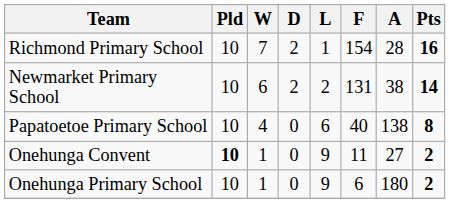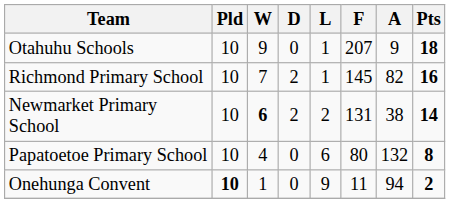 <table class="wikitable" style="text-align:center;">
 <tr>
 <th width=175>Team</th>
 <th width=20 abbr="Played">Pld</th>
 <th width=20 abbr="Won">W</th>
 <th width=20 abbr="Drawn">D</th>
 <th width=20 abbr="Lost">L</th>
 <th width=20 abbr="For">F</th>
 <th width=20 abbr="Against">A</th>
 <th width=20 abbr="Points">Pts</th>
 </tr>
 <tr>
+<td style="text-align:left;">Otahuhu Schools</td>
+<td>10</td>
+<td>9</td>
+<td>0</td>
+<td>1</td>
+<td>207</td>
+<td>9</td>
+<td><strong>18</strong></td>
+</tr>
+<tr>
 <td style="text-align:left;">Richmond Primary School</td>
 <td>10</td>
 <td>7</td>
 <td>2</td>
 <td>1</td>
-<td>154</td>
-<td>28</td>
+<td>145</td>
+<td>82</td>
 <td><strong>16</strong></td>
 </tr>
 <tr>
 <td style="text-align:left;">Newmarket Primary School</td>
 <td>10</td>
-<td>6</td>
+<td><strong>6</strong></td>
 <td>2</td>
 <td>2</td>
 <td>131</td>
 <td>38</td>
 <td><strong>14</strong></td>
 </tr>
 <tr>
 <td style="text-align:left;">Papatoetoe Primary School</td>
 <td>10</td>
 <td>4</td>
 <td>0</td>
 <td>6</td>
-<td>40</td>
-<td>138</td>
+<td>80</td>
+<td>132</td>
 <td><strong>8</strong></td>
 </tr>
 <tr>
 <td style="text-align:left;">Onehunga Convent</td>
 <td><strong>10</strong></td>
 <td>1</td>
 <td>0</td>
 <td>9</td>
 <td>11</td>
-<td>27</td>
-<td><strong>2</strong></td>
-</tr>
-<tr>
-<td style="text-align:left;">Onehunga Primary School</td>
-<td>10</td>
-<td>1</td>
-<td>0</td>
-<td>9</td>
-<td>6</td>
-<td>180</td>
+<td>94</td>
 <td><strong>2</strong></td>
 </tr>
 <tr>
 </tr>
 </table>
